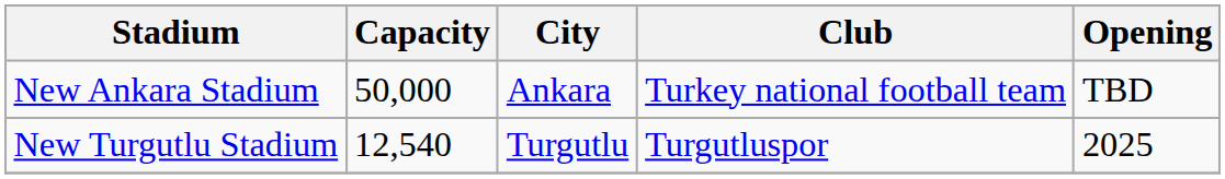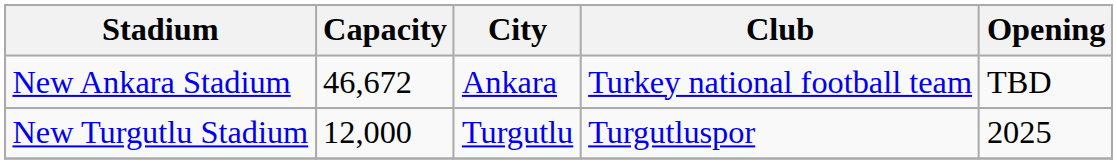 <table class="wikitable sortable">
 <tr>
 <th>Stadium</th>
 <th>Capacity</th>
 <th>City</th>
 <th>Club</th>
 <th>Opening</th>
 </tr>
 <tr>
 <td><a href='#'>New Ankara Stadium</a></td>
-<td>50,000</td>
+<td>46,672</td>
 <td><a href='#'>Ankara</a></td>
 <td><a href='#'>Turkey national football team</a></td>
 <td>TBD</td>
 </tr>
 <tr>
 <td><a href='#'>New Turgutlu Stadium</a></td>
-<td>12,540</td>
+<td>12,000</td>
 <td><a href='#'>Turgutlu</a></td>
 <td><a href='#'>Turgutluspor</a></td>
 <td>2025</td>
 </tr>
 <tr>
 </tr>
 </table>
